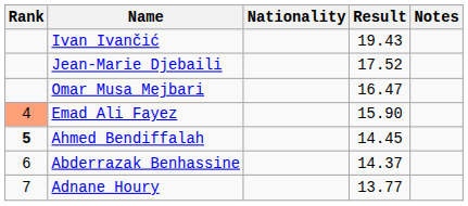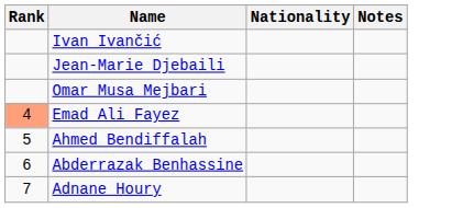 <table class="wikitable sortable" style="text-align:center">
 <tr>
 <th>Rank</th>
 <th>Name</th>
 <th>Nationality</th>
-<th>Result</th>
 <th>Notes</th>
 </tr>
 <tr>
 <td></td>
 <td align=left><a href='#'>Ivan Ivančić</a></td>
 <td align=left></td>
-<td>19.43</td>
 <td></td>
 </tr>
 <tr>
 <td></td>
 <td align=left><a href='#'>Jean-Marie Djebaili</a></td>
 <td align=left></td>
-<td>17.52</td>
 <td></td>
 </tr>
 <tr>
 <td></td>
 <td align=left><a href='#'>Omar Musa Mejbari</a></td>
 <td align=left></td>
-<td>16.47</td>
 <td></td>
 </tr>
 <tr>
 <td style="background: lightsalmon;">4</td>
 <td align=left><a href='#'>Emad Ali Fayez</a></td>
 <td align=left></td>
-<td>15.90</td>
 <td></td>
 </tr>
 <tr>
-<td><strong>5</strong></td>
+<td>5</td>
 <td align=left><a href='#'>Ahmed Bendiffalah</a></td>
 <td align=left></td>
-<td>14.45</td>
 <td></td>
 </tr>
 <tr>
 <td>6</td>
 <td align=left><a href='#'>Abderrazak Benhassine</a></td>
 <td align=left></td>
-<td>14.37</td>
 <td></td>
 </tr>
 <tr>
 <td>7</td>
 <td align=left><a href='#'>Adnane Houry</a></td>
 <td align=left></td>
-<td>13.77</td>
 <td></td>
 </tr>
 </table>
